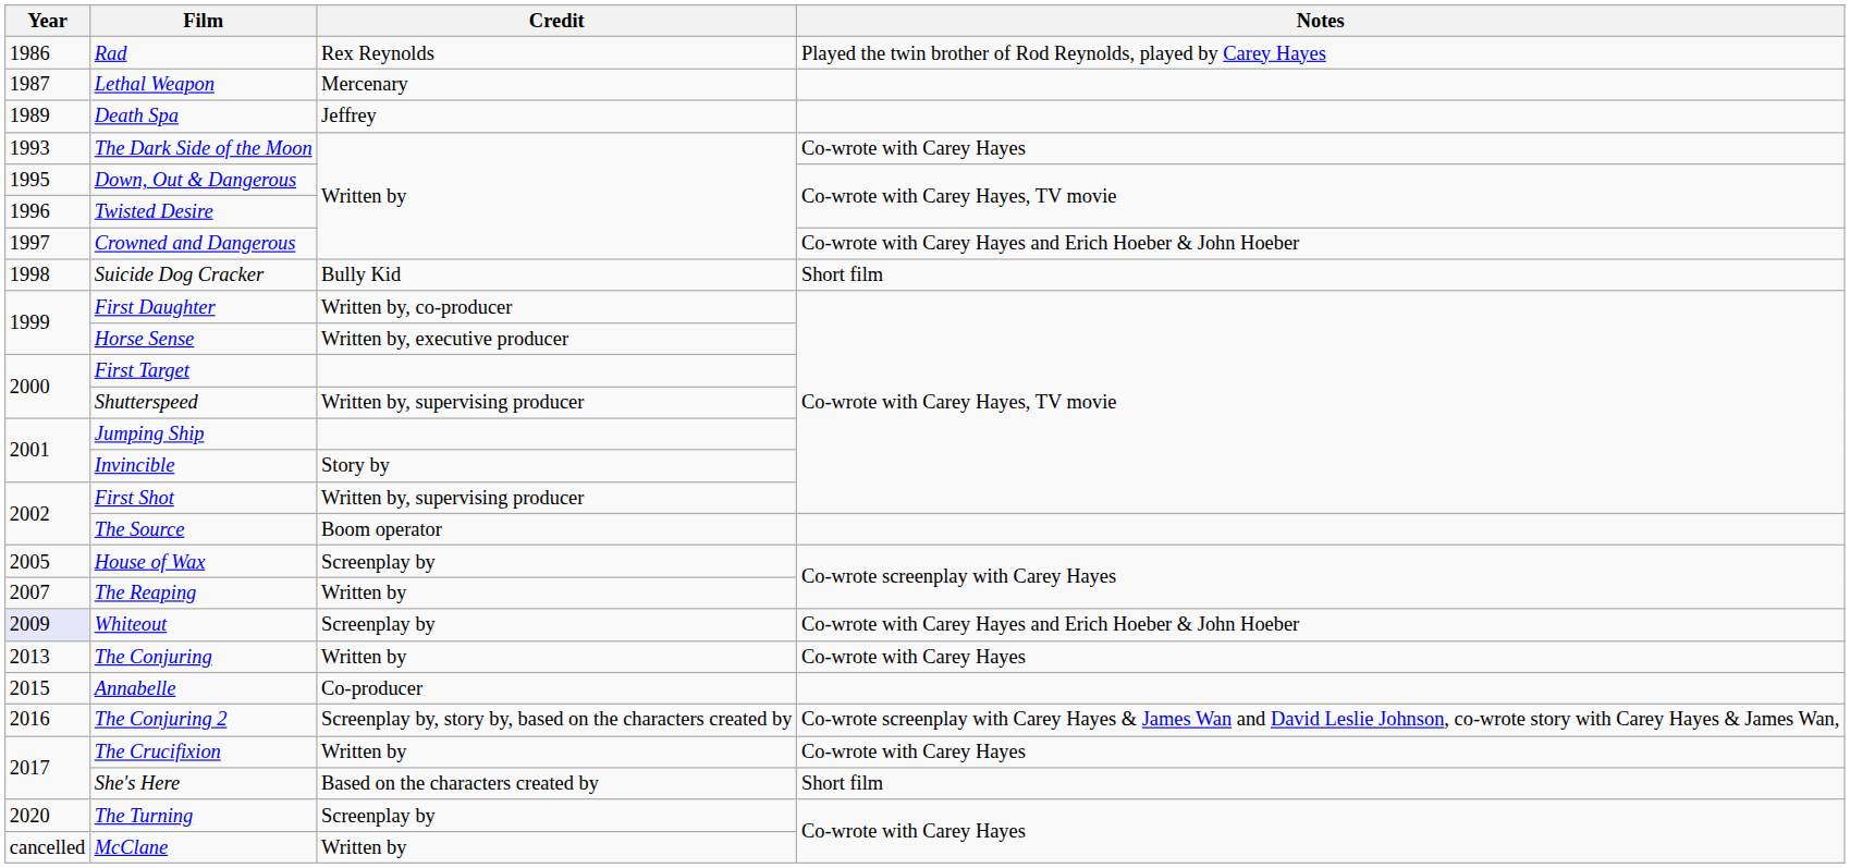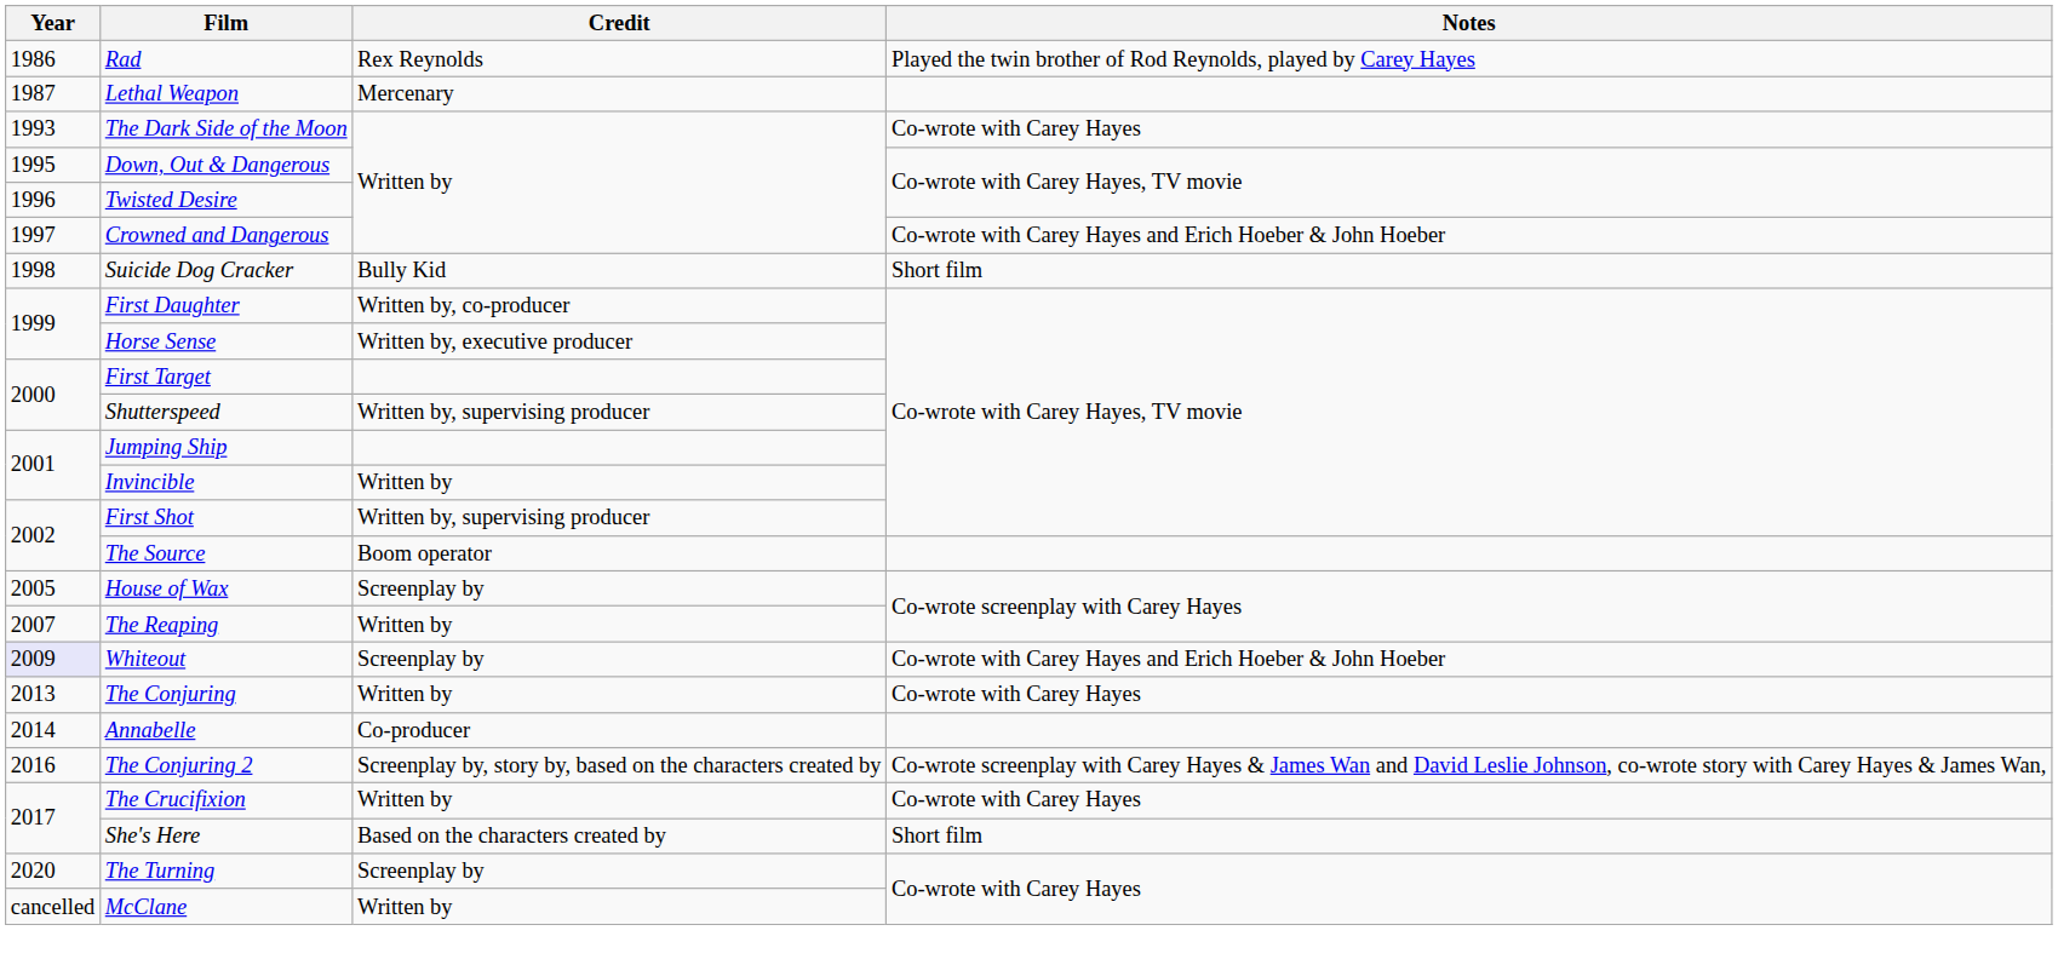 <table class="wikitable">
 <tr>
 <th>Year</th>
 <th>Film</th>
 <th>Credit</th>
 <th>Notes</th>
 </tr>
 <tr>
 <td>1986</td>
 <td><em><a href='#'>Rad</a></em></td>
 <td>Rex Reynolds</td>
 <td>Played the twin brother of Rod Reynolds, played by <a href='#'>Carey Hayes</a></td>
 </tr>
 <tr>
 <td>1987</td>
 <td><em><a href='#'>Lethal Weapon</a></em></td>
 <td>Mercenary</td>
-<td></td>
-</tr>
-<tr>
-<td>1989</td>
-<td><em><a href='#'>Death Spa</a></em></td>
-<td>Jeffrey</td>
 <td></td>
 </tr>
 <tr>
 <td>1993</td>
 <td><em><a href='#'>The Dark Side of the Moon</a></em></td>
 <td rowspan="4">Written by</td>
 <td>Co-wrote with Carey Hayes</td>
 </tr>
 <tr>
 <td>1995</td>
 <td><em><a href='#'>Down, Out & Dangerous</a></em></td>
 <td rowspan="2">Co-wrote with Carey Hayes, TV movie</td>
 </tr>
 <tr>
 <td>1996</td>
 <td><em><a href='#'>Twisted Desire</a></em></td>
 </tr>
 <tr>
 <td>1997</td>
 <td><em><a href='#'>Crowned and Dangerous</a></em></td>
 <td>Co-wrote with Carey Hayes and Erich Hoeber & John Hoeber</td>
 </tr>
 <tr>
 <td>1998</td>
 <td><em>Suicide Dog Cracker</em></td>
 <td>Bully Kid</td>
 <td>Short film</td>
 </tr>
 <tr>
 <td rowspan="2">1999</td>
 <td><em><a href='#'>First Daughter</a></em></td>
 <td>Written by, co-producer</td>
 <td rowspan="7">Co-wrote with Carey Hayes, TV movie</td>
 </tr>
 <tr>
 <td><em><a href='#'>Horse Sense</a></em></td>
 <td>Written by, executive producer</td>
 </tr>
 <tr>
 <td rowspan="2">2000</td>
 <td><em><a href='#'>First Target</a></em></td>
 <td></td>
 </tr>
 <tr>
 <td><em>Shutterspeed</em></td>
 <td>Written by, supervising producer</td>
 </tr>
 <tr>
 <td rowspan="2">2001</td>
 <td><em><a href='#'>Jumping Ship</a></em></td>
 <td></td>
 </tr>
 <tr>
 <td><em><a href='#'>Invincible</a></em></td>
-<td>Story by</td>
+<td>Written by</td>
 </tr>
 <tr>
 <td rowspan="2">2002</td>
 <td><em><a href='#'>First Shot</a></em></td>
 <td>Written by, supervising producer</td>
 </tr>
 <tr>
 <td><em><a href='#'>The Source</a></em></td>
 <td>Boom operator</td>
 <td></td>
 </tr>
 <tr>
 <td>2005</td>
 <td><em><a href='#'>House of Wax</a></em></td>
 <td>Screenplay by</td>
 <td rowspan="2">Co-wrote screenplay with Carey Hayes</td>
 </tr>
 <tr>
 <td>2007</td>
 <td><em><a href='#'>The Reaping</a></em></td>
 <td>Written by</td>
 </tr>
 <tr>
 <td style="background: lavender;">2009</td>
 <td><em><a href='#'>Whiteout</a></em></td>
 <td>Screenplay by</td>
 <td>Co-wrote with Carey Hayes and Erich Hoeber & John Hoeber</td>
 </tr>
 <tr>
 <td>2013</td>
 <td><em><a href='#'>The Conjuring</a></em></td>
 <td>Written by</td>
 <td>Co-wrote with Carey Hayes</td>
 </tr>
 <tr>
-<td>2015</td>
+<td>2014</td>
 <td><em><a href='#'>Annabelle</a></em></td>
 <td>Co-producer</td>
 <td></td>
 </tr>
 <tr>
 <td>2016</td>
 <td><em><a href='#'>The Conjuring 2</a></em></td>
 <td>Screenplay by, story by, based on the characters created by</td>
 <td>Co-wrote screenplay with Carey Hayes & <a href='#'>James Wan</a> and <a href='#'>David Leslie Johnson</a>, co-wrote story with Carey Hayes & James Wan,</td>
 </tr>
 <tr>
 <td rowspan="2">2017</td>
 <td><em><a href='#'>The Crucifixion</a></em></td>
 <td>Written by</td>
 <td>Co-wrote with Carey Hayes</td>
 </tr>
 <tr>
 <td><em>She's Here</em></td>
 <td>Based on the characters created by</td>
 <td>Short film</td>
 </tr>
 <tr>
 <td>2020</td>
 <td><em><a href='#'>The Turning</a></em></td>
 <td>Screenplay by</td>
 <td rowspan="2">Co-wrote with Carey Hayes</td>
 </tr>
 <tr>
 <td>cancelled</td>
 <td><em><a href='#'>McClane</a></em></td>
 <td>Written by</td>
 </tr>
 </table>
